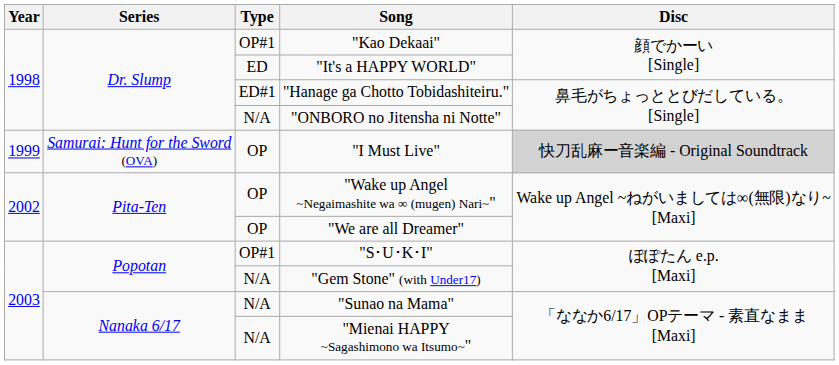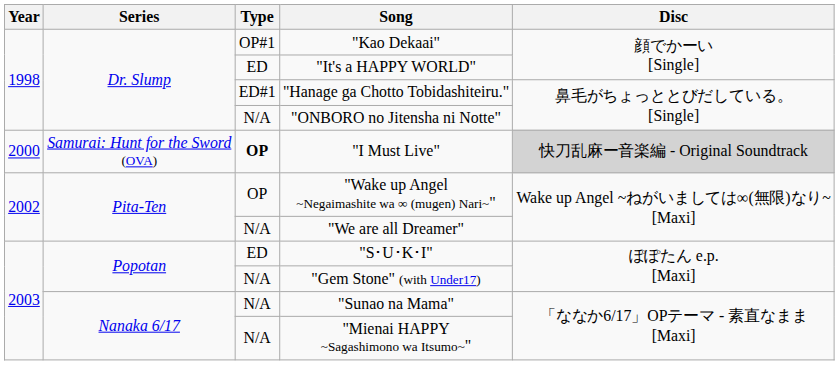 <table class="wikitable">
 <tr>
 <th align="left">Year</th>
 <th align="center">Series</th>
 <th align="left">Type</th>
 <th align="center">Song</th>
 <th align="center">Disc</th>
 </tr>
 <tr>
 <td align="center" rowspan="4"><a href='#'>1998</a></td>
 <td align="center" rowspan="4"><em><a href='#'>Dr. Slump</a></em></td>
 <td align="center">OP#1</td>
 <td align="center">"Kao Dekaai"</td>
 <td align="center" rowspan="2">顔でかーい<br>[Single] <br></td>
 </tr>
 <tr>
 <td align="center">ED</td>
 <td align="center">"It's a HAPPY WORLD"</td>
 </tr>
 <tr>
 <td align="center">ED#1</td>
 <td align="center">"Hanage ga Chotto Tobidashiteiru."</td>
 <td align="center" rowspan="2">鼻毛がちょっととびだしている。<br>[Single]</td>
 </tr>
 <tr>
 <td align="center">N/A</td>
 <td align="center">"ONBORO no Jitensha ni Notte"</td>
 </tr>
 <tr>
-<td align="center" rowspan="1"><a href='#'>1999</a></td>
+<td align="center" rowspan="1"><a href='#'>2000</a></td>
 <td align="center" rowspan="1"><em><a href='#'>Samurai: Hunt for the Sword</a></em> <br><small>(<a href='#'>OVA</a>)</small></td>
-<td align="center">OP</td>
+<td align="center"><strong>OP</strong></td>
 <td align="center">"I Must Live"</td>
 <td align="center" rowspan="1" style="background: lightgrey;">快刀乱麻ー音楽編 - Original Soundtrack</td>
 </tr>
 <tr>
 <td align="center" rowspan="2"><a href='#'>2002</a></td>
 <td align="center" rowspan="2"><em><a href='#'>Pita-Ten</a></em></td>
 <td align="center">OP</td>
 <td align="center">"Wake up Angel<br><small>~Negaimashite wa ∞ (mugen) Nari~</small>"</td>
 <td align="center" rowspan="2">Wake up Angel ~ねがいましては∞(無限)なり~<br>[Maxi]</td>
 </tr>
 <tr>
-<td align="center">OP</td>
+<td align="center">N/A</td>
 <td align="center">"We are all Dreamer"</td>
 </tr>
 <tr>
 <td align="center" rowspan="4"><a href='#'>2003</a></td>
 <td align="center" rowspan="2"><em><a href='#'>Popotan</a></em></td>
-<td align="center">OP#1</td>
+<td align="center">ED</td>
 <td align="center">"S･U･K･I"</td>
 <td align="center" rowspan="2">ぽぽたん e.p.<br>[Maxi]</td>
 </tr>
 <tr>
 <td align="center">N/A</td>
 <td align="center">"Gem Stone" <small>(with <a href='#'>Under17</a>)</small></td>
 </tr>
 <tr>
 <td align="center" rowspan="2"><em><a href='#'>Nanaka 6/17</a></em></td>
 <td align="center">N/A</td>
 <td align="center">"Sunao na Mama"</td>
 <td align="center" rowspan="2">「ななか6/17」OPテーマ - 素直なまま<br>[Maxi]</td>
 </tr>
 <tr>
 <td align="center">N/A</td>
 <td align="center">"Mienai HAPPY<br><small>~Sagashimono wa Itsumo~</small>"</td>
 </tr>
 </table>
